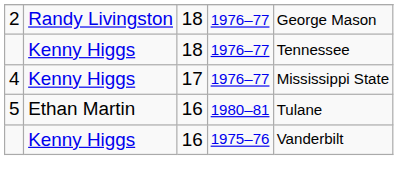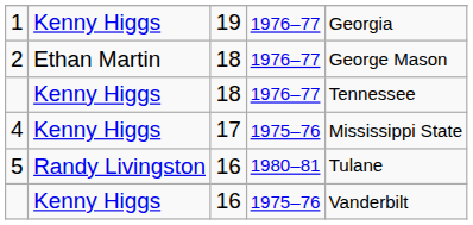 <table class="wikitable">
 <tr>
 </tr>
 <tr>
+<td>1</td>
+<td><a href='#'>Kenny Higgs</a></td>
+<td>19</td>
+<td style="font-size:80%;"><a href='#'>1976–77</a></td>
+<td style="font-size:80%;">Georgia</td>
+</tr>
+<tr>
 <td>2</td>
-<td><a href='#'>Randy Livingston</a></td>
+<td>Ethan Martin</td>
 <td>18</td>
 <td style="font-size:80%;"><a href='#'>1976–77</a></td>
 <td style="font-size:80%;">George Mason</td>
 </tr>
 <tr>
 <td></td>
 <td><a href='#'>Kenny Higgs</a></td>
 <td>18</td>
 <td style="font-size:80%;"><a href='#'>1976–77</a></td>
 <td style="font-size:80%;">Tennessee</td>
 </tr>
 <tr>
 <td>4</td>
 <td><a href='#'>Kenny Higgs</a></td>
 <td>17</td>
-<td style="font-size:80%;"><a href='#'>1976–77</a></td>
+<td style="font-size:80%;"><a href='#'>1975–76</a></td>
 <td style="font-size:80%;">Mississippi State</td>
 </tr>
 <tr>
 <td>5</td>
-<td>Ethan Martin</td>
+<td><a href='#'>Randy Livingston</a></td>
 <td>16</td>
 <td style="font-size:80%;"><a href='#'>1980–81</a></td>
 <td style="font-size:80%;">Tulane</td>
 </tr>
 <tr>
 <td></td>
 <td><a href='#'>Kenny Higgs</a></td>
 <td>16</td>
 <td style="font-size:80%;"><a href='#'>1975–76</a></td>
 <td style="font-size:80%;">Vanderbilt</td>
 </tr>
 </table>
